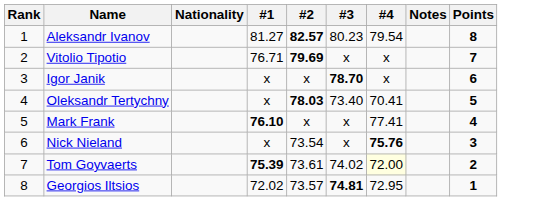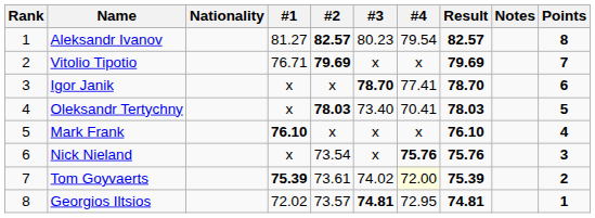 <table class="wikitable sortable" style="text-align:center">
 <tr>
 <th>Rank</th>
 <th>Name</th>
 <th>Nationality</th>
 <th>#1</th>
 <th>#2</th>
 <th>#3</th>
 <th>#4</th>
+<th>Result</th>
 <th>Notes</th>
 <th>Points</th>
 </tr>
 <tr>
 <td>1</td>
 <td align=left><a href='#'>Aleksandr Ivanov</a></td>
 <td align=left></td>
 <td>81.27</td>
 <td><strong>82.57</strong></td>
 <td>80.23</td>
 <td>79.54</td>
+<td><strong>82.57</strong></td>
 <td></td>
 <td><strong>8</strong></td>
 </tr>
 <tr>
 <td>2</td>
 <td align=left><a href='#'>Vitolio Tipotio</a></td>
 <td align=left></td>
 <td>76.71</td>
 <td><strong>79.69</strong></td>
 <td>x</td>
 <td>x</td>
+<td><strong>79.69</strong></td>
 <td></td>
 <td><strong>7</strong></td>
 </tr>
 <tr>
 <td>3</td>
 <td align=left><a href='#'>Igor Janik</a></td>
 <td align=left></td>
 <td>x</td>
 <td>x</td>
 <td><strong>78.70</strong></td>
-<td>x</td>
+<td>77.41</td>
+<td><strong>78.70</strong></td>
 <td></td>
 <td><strong>6</strong></td>
 </tr>
 <tr>
 <td>4</td>
 <td align=left><a href='#'>Oleksandr Tertychny</a></td>
 <td align=left></td>
 <td>x</td>
 <td><strong>78.03</strong></td>
 <td>73.40</td>
 <td>70.41</td>
+<td><strong>78.03</strong></td>
 <td></td>
 <td><strong>5</strong></td>
 </tr>
 <tr>
 <td>5</td>
 <td align=left><a href='#'>Mark Frank</a></td>
 <td align=left></td>
 <td><strong>76.10</strong></td>
 <td>x</td>
 <td>x</td>
-<td>77.41</td>
+<td>x</td>
+<td><strong>76.10</strong></td>
 <td></td>
 <td><strong>4</strong></td>
 </tr>
 <tr>
 <td>6</td>
 <td align=left><a href='#'>Nick Nieland</a></td>
 <td align=left></td>
 <td>x</td>
 <td>73.54</td>
 <td>x</td>
+<td><strong>75.76</strong></td>
 <td><strong>75.76</strong></td>
 <td></td>
 <td><strong>3</strong></td>
 </tr>
 <tr>
 <td>7</td>
 <td align=left><a href='#'>Tom Goyvaerts</a></td>
 <td align=left></td>
 <td><strong>75.39</strong></td>
 <td>73.61</td>
 <td>74.02</td>
 <td style="background: lightyellow;">72.00</td>
+<td><strong>75.39</strong></td>
 <td></td>
 <td><strong>2</strong></td>
 </tr>
 <tr>
 <td>8</td>
 <td align=left><a href='#'>Georgios Iltsios</a></td>
 <td align=left></td>
 <td>72.02</td>
 <td>73.57</td>
 <td><strong>74.81</strong></td>
 <td>72.95</td>
+<td><strong>74.81</strong></td>
 <td></td>
 <td><strong>1</strong></td>
 </tr>
 </table>
